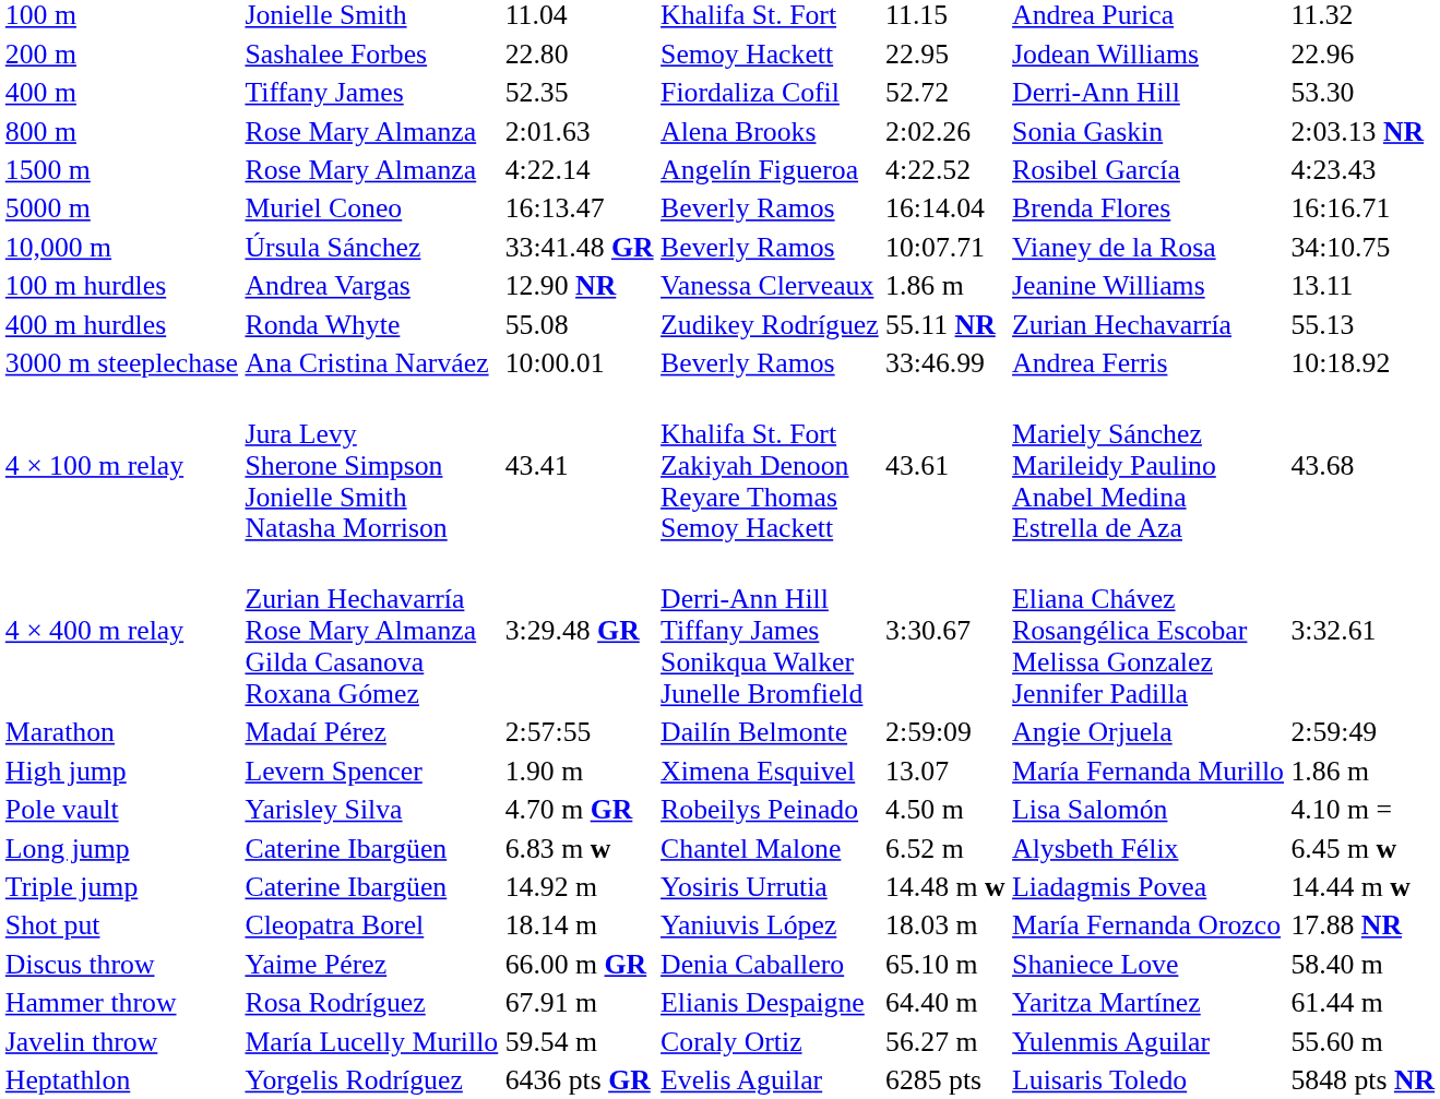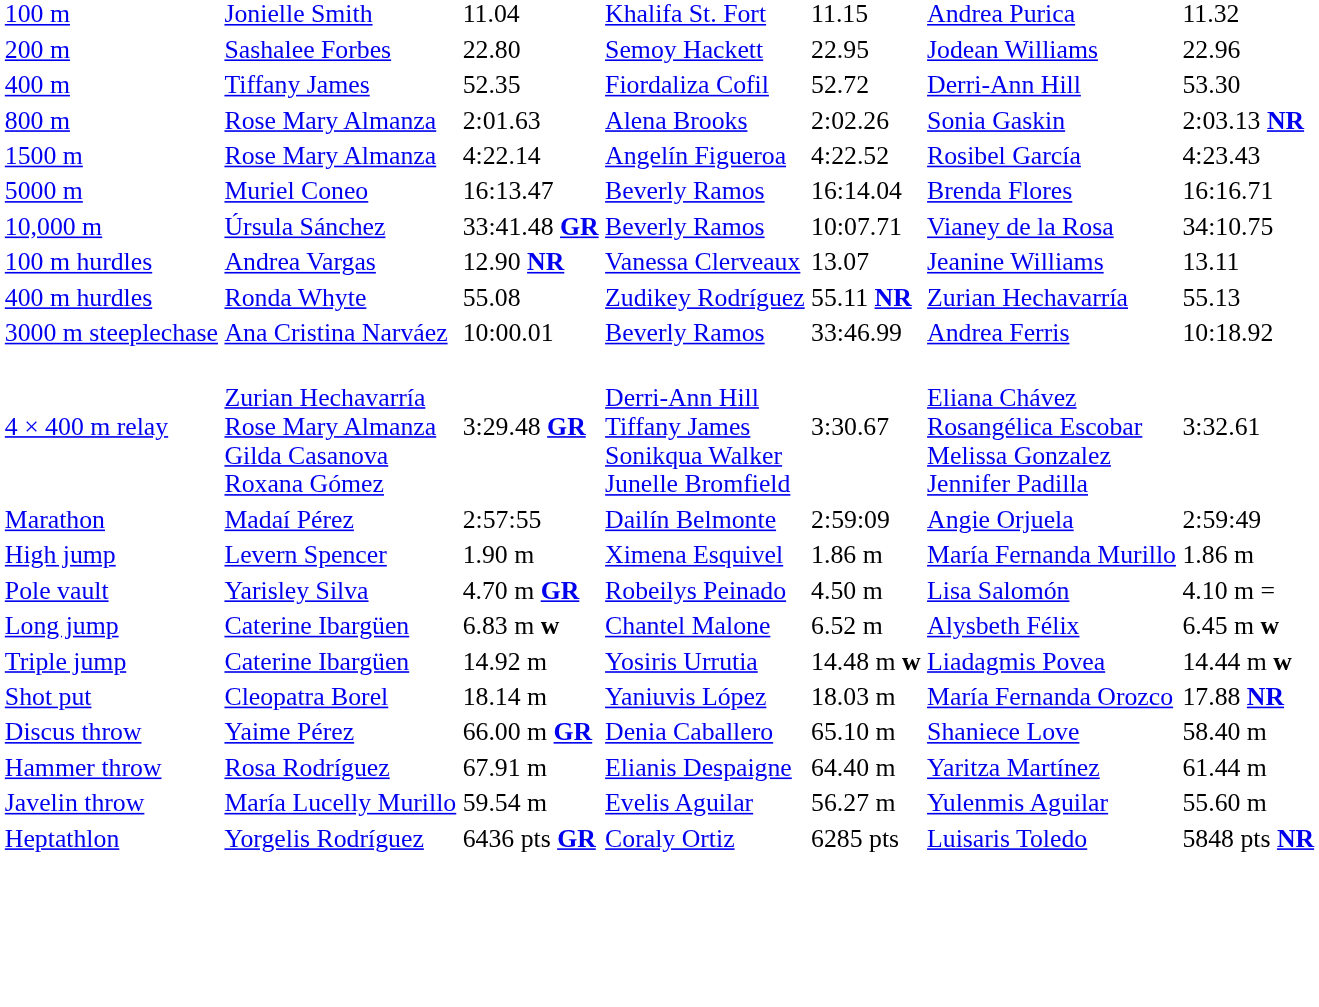 <table>
 <tr>
 <td><a href='#'>100 m</a></td>
 <td><a href='#'>Jonielle Smith</a><br></td>
 <td>11.04</td>
 <td><a href='#'>Khalifa St. Fort</a><br></td>
 <td>11.15</td>
 <td><a href='#'>Andrea Purica</a><br></td>
 <td>11.32</td>
 </tr>
 <tr>
 <td><a href='#'>200 m</a></td>
 <td><a href='#'>Sashalee Forbes</a><br></td>
 <td>22.80 </td>
 <td><a href='#'>Semoy Hackett</a><br></td>
 <td>22.95</td>
 <td><a href='#'>Jodean Williams</a><br></td>
 <td>22.96</td>
 </tr>
 <tr>
 <td><a href='#'>400 m</a></td>
 <td><a href='#'>Tiffany James</a><br></td>
 <td>52.35</td>
 <td><a href='#'>Fiordaliza Cofil</a><br></td>
 <td>52.72 </td>
 <td><a href='#'>Derri-Ann Hill</a><br></td>
 <td>53.30</td>
 </tr>
 <tr>
 <td><a href='#'>800 m</a></td>
 <td><a href='#'>Rose Mary Almanza</a><br></td>
 <td>2:01.63</td>
 <td><a href='#'>Alena Brooks</a><br></td>
 <td>2:02.26</td>
 <td><a href='#'>Sonia Gaskin</a><br></td>
 <td>2:03.13 <strong><a href='#'>NR</a></strong></td>
 </tr>
 <tr>
 <td><a href='#'>1500 m</a></td>
 <td><a href='#'>Rose Mary Almanza</a><br></td>
 <td>4:22.14 </td>
 <td><a href='#'>Angelín Figueroa</a><br></td>
 <td>4:22.52</td>
 <td><a href='#'>Rosibel García</a><br></td>
 <td>4:23.43 </td>
 </tr>
 <tr>
 <td><a href='#'>5000 m</a></td>
 <td><a href='#'>Muriel Coneo</a><br></td>
 <td>16:13.47</td>
 <td><a href='#'>Beverly Ramos</a><br></td>
 <td>16:14.04</td>
 <td><a href='#'>Brenda Flores</a><br></td>
 <td>16:16.71 </td>
 </tr>
 <tr>
 <td><a href='#'>10,000 m</a></td>
 <td><a href='#'>Úrsula Sánchez</a><br></td>
 <td>33:41.48 <strong><a href='#'>GR</a></strong></td>
 <td><a href='#'>Beverly Ramos</a><br></td>
 <td>10:07.71</td>
 <td><a href='#'>Vianey de la Rosa</a><br></td>
 <td>34:10.75</td>
 </tr>
 <tr>
 <td><a href='#'>100 m hurdles</a></td>
 <td><a href='#'>Andrea Vargas</a><br></td>
 <td>12.90 <strong><a href='#'>NR</a></strong></td>
 <td><a href='#'>Vanessa Clerveaux</a><br></td>
-<td>1.86 m</td>
+<td>13.07</td>
 <td><a href='#'>Jeanine Williams</a><br></td>
 <td>13.11</td>
 </tr>
 <tr>
 <td><a href='#'>400 m hurdles</a></td>
 <td><a href='#'>Ronda Whyte</a><br></td>
 <td>55.08</td>
 <td><a href='#'>Zudikey Rodríguez</a><br></td>
 <td>55.11 <strong><a href='#'>NR</a></strong></td>
 <td><a href='#'>Zurian Hechavarría</a><br></td>
 <td>55.13 </td>
 </tr>
 <tr>
 <td><a href='#'>3000 m steeplechase</a></td>
 <td><a href='#'>Ana Cristina Narváez</a><br></td>
 <td>10:00.01 </td>
 <td><a href='#'>Beverly Ramos</a><br></td>
 <td>33:46.99 </td>
 <td><a href='#'>Andrea Ferris</a><br></td>
 <td>10:18.92 </td>
-</tr>
-<tr>
-<td><a href='#'>4 × 100 m relay</a></td>
-<td><br><a href='#'>Jura Levy</a><br><a href='#'>Sherone Simpson</a><br><a href='#'>Jonielle Smith</a><br><a href='#'>Natasha Morrison</a></td>
-<td>43.41</td>
-<td><br><a href='#'>Khalifa St. Fort</a><br><a href='#'>Zakiyah Denoon</a><br><a href='#'>Reyare Thomas</a><br><a href='#'>Semoy Hackett</a></td>
-<td>43.61</td>
-<td><br><a href='#'>Mariely Sánchez</a><br><a href='#'>Marileidy Paulino</a><br><a href='#'>Anabel Medina</a><br><a href='#'>Estrella de Aza</a></td>
-<td>43.68 </td>
 </tr>
 <tr>
 <td><a href='#'>4 × 400 m relay</a></td>
 <td><br><a href='#'>Zurian Hechavarría</a><br><a href='#'>Rose Mary Almanza</a><br><a href='#'>Gilda Casanova</a><br><a href='#'>Roxana Gómez</a></td>
 <td>3:29.48 <strong><a href='#'>GR</a></strong></td>
 <td><br><a href='#'>Derri-Ann Hill</a><br><a href='#'>Tiffany James</a><br><a href='#'>Sonikqua Walker</a><br><a href='#'>Junelle Bromfield</a></td>
 <td>3:30.67</td>
 <td><br><a href='#'>Eliana Chávez</a><br><a href='#'>Rosangélica Escobar</a><br><a href='#'>Melissa Gonzalez</a><br><a href='#'>Jennifer Padilla</a></td>
 <td>3:32.61</td>
 </tr>
 <tr>
 <td><a href='#'>Marathon</a></td>
 <td><a href='#'>Madaí Pérez</a><br></td>
 <td>2:57:55</td>
 <td><a href='#'>Dailín Belmonte</a><br></td>
 <td>2:59:09</td>
 <td><a href='#'>Angie Orjuela</a><br></td>
 <td>2:59:49</td>
 </tr>
 <tr>
 <td><a href='#'>High jump</a></td>
 <td><a href='#'>Levern Spencer</a><br></td>
 <td>1.90 m</td>
 <td><a href='#'>Ximena Esquivel</a><br></td>
-<td>13.07</td>
+<td>1.86 m</td>
 <td><a href='#'>María Fernanda Murillo</a><br></td>
 <td>1.86 m</td>
 </tr>
 <tr>
 <td><a href='#'>Pole vault</a></td>
 <td><a href='#'>Yarisley Silva</a><br></td>
 <td>4.70 m <strong><a href='#'>GR</a></strong></td>
 <td><a href='#'>Robeilys Peinado</a><br></td>
 <td>4.50 m</td>
 <td><a href='#'>Lisa Salomón</a><br></td>
 <td>4.10 m =</td>
 </tr>
 <tr>
 <td><a href='#'>Long jump</a></td>
 <td><a href='#'>Caterine Ibargüen</a><br></td>
 <td>6.83 m <strong>w</strong></td>
 <td><a href='#'>Chantel Malone</a><br></td>
 <td>6.52 m </td>
 <td><a href='#'>Alysbeth Félix</a><br></td>
 <td>6.45 m <strong>w</strong></td>
 </tr>
 <tr>
 <td><a href='#'>Triple jump</a></td>
 <td><a href='#'>Caterine Ibargüen</a><br></td>
 <td>14.92 m <strong></strong></td>
 <td><a href='#'>Yosiris Urrutia</a><br></td>
 <td>14.48 m <strong>w</strong></td>
 <td><a href='#'>Liadagmis Povea</a><br></td>
 <td>14.44 m <strong>w</strong></td>
 </tr>
 <tr>
 <td><a href='#'>Shot put</a></td>
 <td><a href='#'>Cleopatra Borel</a><br></td>
 <td>18.14 m</td>
 <td><a href='#'>Yaniuvis López</a><br></td>
 <td>18.03 m</td>
 <td><a href='#'>María Fernanda Orozco</a><br></td>
 <td>17.88 <strong><a href='#'>NR</a></strong></td>
 </tr>
 <tr>
 <td><a href='#'>Discus throw</a></td>
 <td><a href='#'>Yaime Pérez</a><br></td>
 <td>66.00 m <strong><a href='#'>GR</a></strong></td>
 <td><a href='#'>Denia Caballero</a><br></td>
 <td>65.10 m</td>
 <td><a href='#'>Shaniece Love</a><br></td>
 <td>58.40 m </td>
 </tr>
 <tr>
 <td><a href='#'>Hammer throw</a></td>
 <td><a href='#'>Rosa Rodríguez</a><br></td>
 <td>67.91 m</td>
 <td><a href='#'>Elianis Despaigne</a><br></td>
 <td>64.40 m</td>
 <td><a href='#'>Yaritza Martínez</a><br></td>
 <td>61.44 m</td>
 </tr>
 <tr>
 <td><a href='#'>Javelin throw</a></td>
 <td><a href='#'>María Lucelly Murillo</a><br></td>
 <td>59.54 m</td>
-<td><a href='#'>Coraly Ortiz</a><br></td>
+<td><a href='#'>Evelis Aguilar</a><br></td>
 <td>56.27 m</td>
 <td><a href='#'>Yulenmis Aguilar</a><br></td>
 <td>55.60 m</td>
 </tr>
 <tr>
 <td><a href='#'>Heptathlon</a></td>
 <td><a href='#'>Yorgelis Rodríguez</a><br></td>
 <td>6436 pts <strong><a href='#'>GR</a></strong></td>
-<td><a href='#'>Evelis Aguilar</a><br></td>
+<td><a href='#'>Coraly Ortiz</a><br></td>
 <td>6285 pts <strong></strong></td>
 <td><a href='#'>Luisaris Toledo</a><br></td>
 <td>5848 pts <strong><a href='#'>NR</a></strong></td>
 </tr>
 </table>
